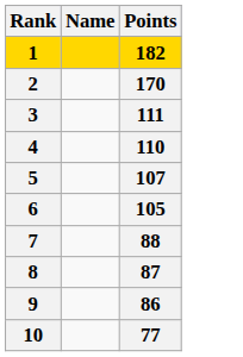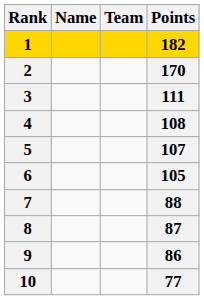 <table class="wikitable">
 <tr style="background:#ccccff;">
 <th>Rank</th>
 <th>Name</th>
+<th>Team</th>
 <th>Points</th>
 </tr>
 <tr bgcolor=gold>
 <td align=center><strong>1</strong></td>
+<td></td>
 <td></td>
 <td align=center><strong>182</strong></td>
 </tr>
 <tr>
 <th>2</th>
 <td></td>
+<td></td>
 <th>170</th>
 </tr>
 <tr>
 <th>3</th>
+<td></td>
 <td></td>
 <th>111</th>
 </tr>
 <tr>
 <th>4</th>
 <td></td>
-<th>110</th>
+<td></td>
+<th>108</th>
 </tr>
 <tr>
 <th>5</th>
+<td></td>
 <td></td>
 <th>107</th>
 </tr>
 <tr>
 <th>6</th>
 <td></td>
+<td></td>
 <th>105</th>
 </tr>
 <tr>
 <th>7</th>
+<td></td>
 <td></td>
 <th>88</th>
 </tr>
 <tr>
 <th>8</th>
 <td></td>
+<td></td>
 <th>87</th>
 </tr>
 <tr>
 <th>9</th>
+<td></td>
 <td></td>
 <th>86</th>
 </tr>
 <tr>
 <th>10</th>
 <td></td>
+<td></td>
 <th>77</th>
 </tr>
 </table>
